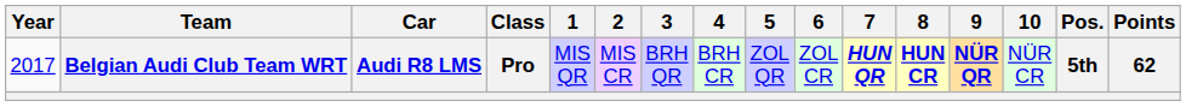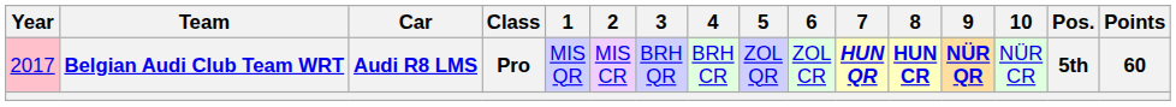 <table class="wikitable" border="1" style="text-align:center; font-size:90%;">
 <tr>
 <th>Year</th>
 <th>Team</th>
 <th>Car</th>
 <th>Class</th>
 <th>1</th>
 <th>2</th>
 <th>3</th>
 <th>4</th>
 <th>5</th>
 <th>6</th>
 <th>7</th>
 <th>8</th>
 <th>9</th>
 <th>10</th>
 <th>Pos.</th>
 <th>Points</th>
 </tr>
 <tr>
-<td><a href='#'>2017</a></td>
+<td style="background: pink;"><a href='#'>2017</a></td>
 <th><a href='#'>Belgian Audi Club Team WRT</a></th>
 <th><a href='#'>Audi R8 LMS</a></th>
 <th>Pro</th>
 <td style="background:#CFCFFF;"><a href='#'>MIS<br>QR</a><br></td>
 <td style="background:#EFCFFF;"><a href='#'>MIS<br>CR</a><br></td>
 <td style="background:#CFCFFF;"><a href='#'>BRH<br>QR</a><br></td>
 <td style="background:#DFFFDF;"><a href='#'>BRH<br>CR</a><br></td>
 <td style="background:#CFCFFF;"><a href='#'>ZOL<br>QR</a><br></td>
 <td style="background:#DFFFDF;"><a href='#'>ZOL<br>CR</a><br></td>
 <td style="background:#FFFFBF;"><strong><em><a href='#'>HUN<br>QR</a></em></strong><br></td>
 <td style="background:#FFFFBF;"><strong><a href='#'>HUN<br>CR</a><br></strong></td>
 <td style="background:#FFDF9F;"><strong><a href='#'>NÜR<br>QR</a></strong><br></td>
 <td style="background:#DFFFDF;"><a href='#'>NÜR<br>CR</a><br></td>
 <th>5th</th>
-<th>62</th>
+<th>60</th>
 </tr>
 <tr>
 <th colspan="17"></th>
 </tr>
 </table>
